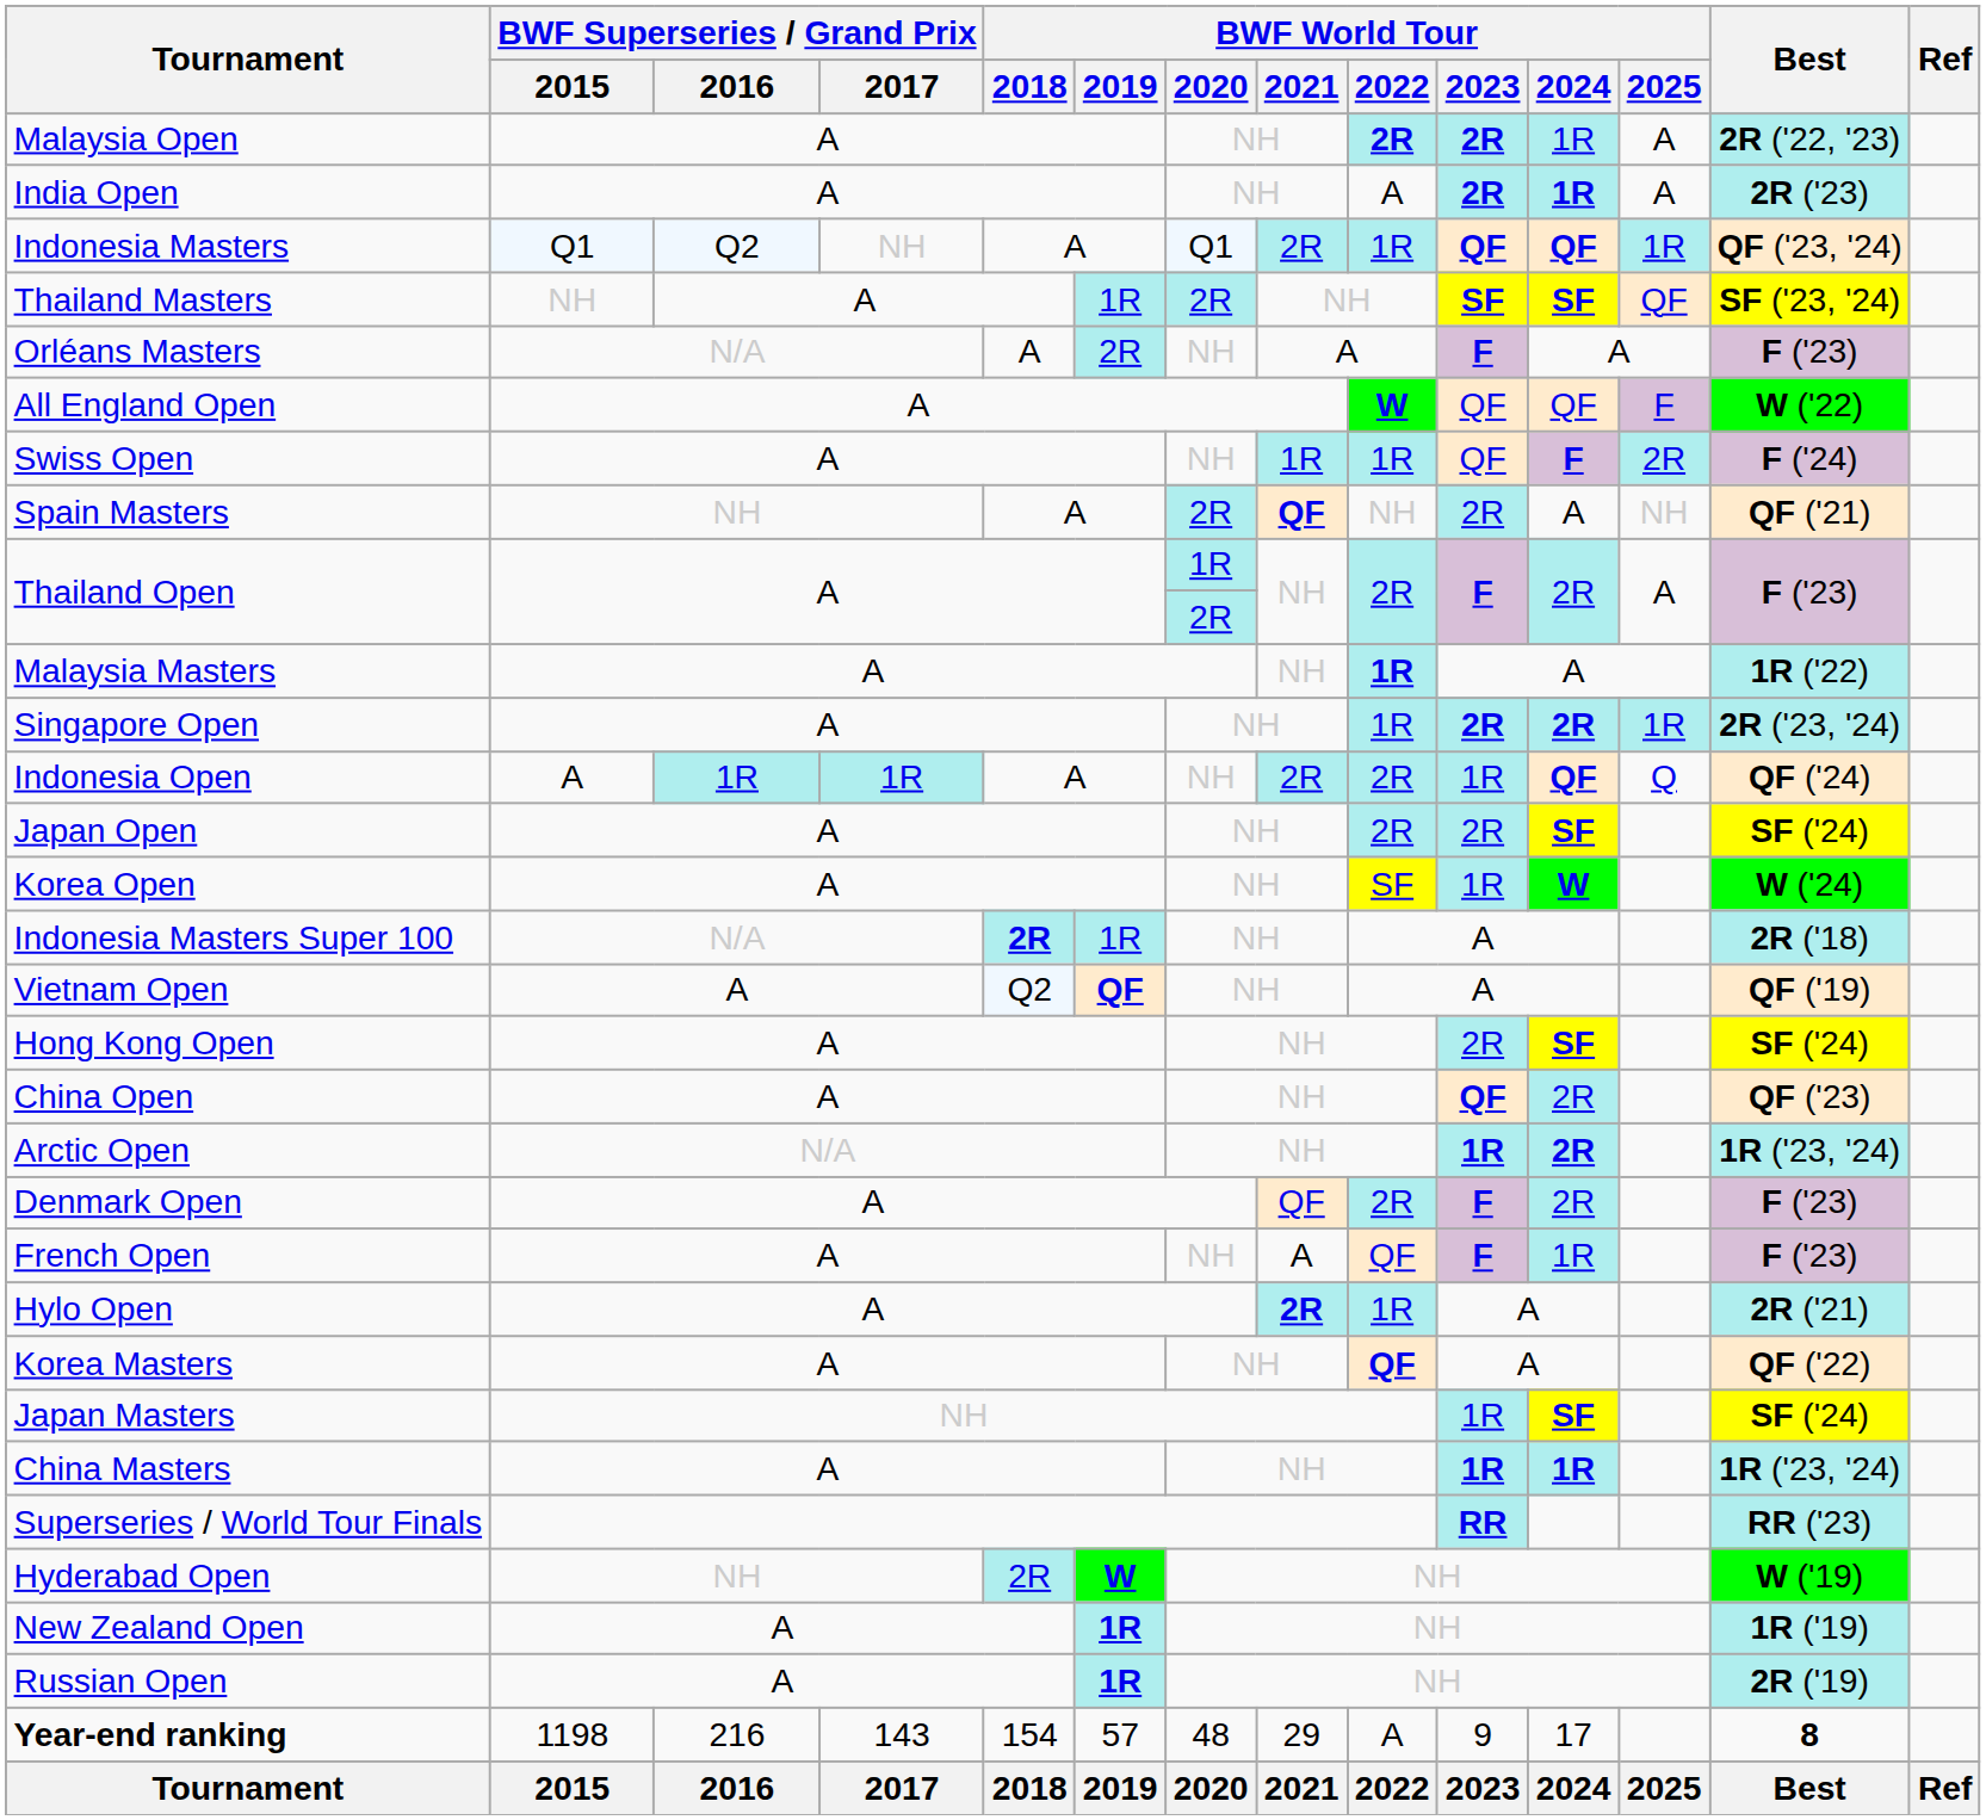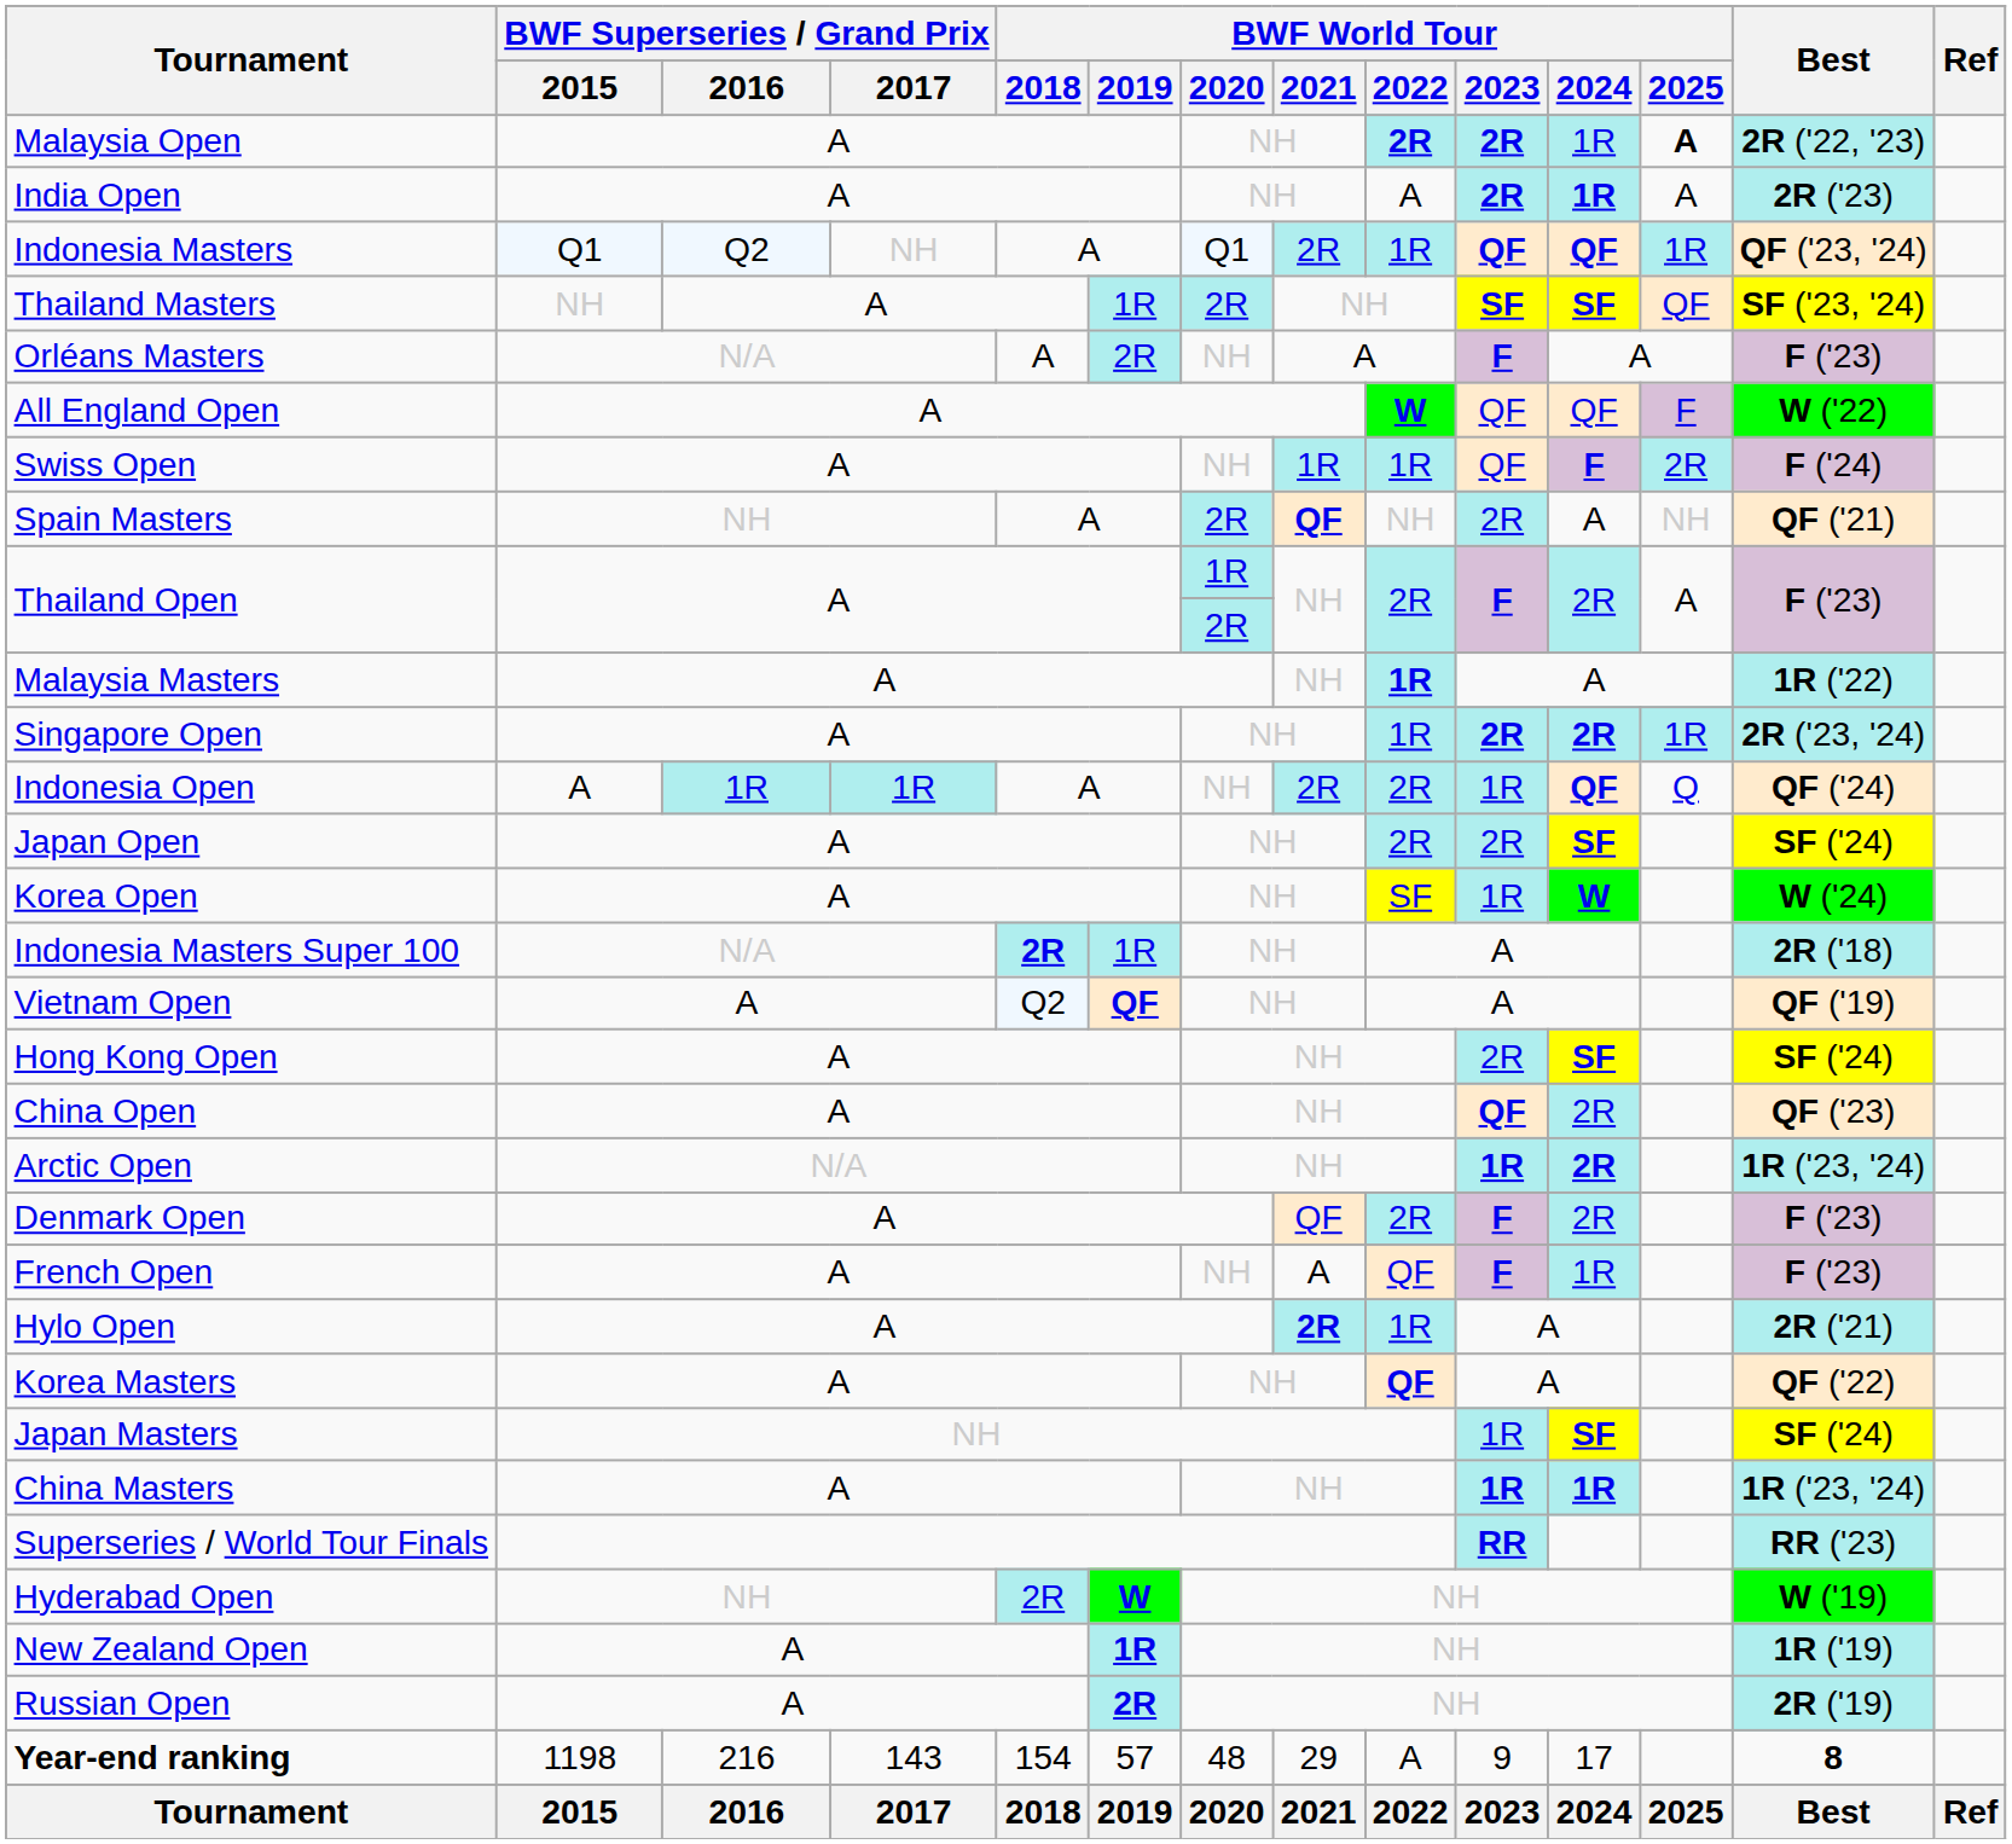 <table style='font-size: 90%; text-align:center;' class='wikitable'>
 <tr>
 <th rowspan="2">Tournament</th>
 <th colspan="3"><a href='#'>BWF Superseries</a> / <a href='#'>Grand Prix</a></th>
 <th colspan="8"><a href='#'>BWF World Tour</a></th>
 <th rowspan="2">Best</th>
 <th rowspan="2">Ref</th>
 </tr>
 <tr>
 <th>2015</th>
 <th>2016</th>
 <th>2017</th>
 <th><a href='#'>2018</a></th>
 <th><a href='#'>2019</a></th>
 <th><a href='#'>2020</a></th>
 <th><a href='#'>2021</a></th>
 <th><a href='#'>2022</a></th>
 <th><a href='#'>2023</a></th>
 <th><a href='#'>2024</a></th>
 <th><a href='#'>2025</a></th>
 </tr>
 <tr>
 <td align=left><a href='#'>Malaysia Open</a></td>
 <td colspan="5">A</td>
 <td colspan="2" style=color:#ccc>NH</td>
 <td bgcolor=AFEEEE><strong><a href='#'>2R</a></strong></td>
 <td bgcolor=AFEEEE><strong><a href='#'>2R</a></strong></td>
 <td bgcolor=AFEEEE><a href='#'>1R</a></td>
-<td>A</td>
+<td><strong>A</strong></td>
 <td bgcolor=AFEEEE><strong>2R</strong> ('22, '23)</td>
 <td></td>
 </tr>
 <tr>
 <td align=left><a href='#'>India Open</a></td>
 <td colspan="5">A</td>
 <td colspan="2" style=color:#ccc>NH</td>
 <td>A</td>
 <td bgcolor=AFEEEE><strong><a href='#'>2R</a></strong></td>
 <td bgcolor=AFEEEE><strong><a href='#'>1R</a></strong></td>
 <td>A</td>
 <td bgcolor=AFEEEE><strong>2R</strong> ('23)</td>
 <td></td>
 </tr>
 <tr>
 <td align=left><a href='#'>Indonesia Masters</a></td>
 <td 2015; bgcolor=F0F8FF>Q1</td>
 <td 2016; bgcolor=F0F8FF>Q2</td>
 <td style=color:#ccc>NH</td>
 <td colspan="2">A</td>
 <td 2020; bgcolor=F0F8FF>Q1</td>
 <td bgcolor=AFEEEE><a href='#'>2R</a></td>
 <td bgcolor=AFEEEE><a href='#'>1R</a></td>
 <td bgcolor=FFEBCD><strong><a href='#'>QF</a></strong></td>
 <td bgcolor=FFEBCD><strong><a href='#'>QF</a></strong></td>
 <td bgcolor=AFEEEE><a href='#'>1R</a></td>
 <td bgcolor=FFEBCD><strong>QF</strong> ('23, '24)</td>
 <td></td>
 </tr>
 <tr>
 <td align=left><a href='#'>Thailand Masters</a></td>
 <td style=color:#ccc>NH</td>
 <td colspan="3">A</td>
 <td bgcolor=AFEEEE><a href='#'>1R</a></td>
 <td bgcolor=AFEEEE><a href='#'>2R</a></td>
 <td colspan="2" style=color:#ccc>NH</td>
 <td bgcolor=FFFF00><strong><a href='#'>SF</a></strong></td>
 <td bgcolor=FFFF00><strong><a href='#'>SF</a></strong></td>
 <td bgcolor=FFEBCD><a href='#'>QF</a></td>
 <td bgcolor=FFFF00><strong>SF</strong> ('23, '24)</td>
 <td></td>
 </tr>
 <tr>
 <td align=left><a href='#'>Orléans Masters</a></td>
 <td colspan="3" style=color:#ccc>N/A</td>
 <td>A</td>
 <td bgcolor=AFEEEE><a href='#'>2R</a></td>
 <td style=color:#ccc>NH</td>
 <td colspan="2">A</td>
 <td bgcolor=D8BFD8><strong><a href='#'>F</a></strong></td>
 <td colspan="2">A</td>
 <td bgcolor=D8BFD8><strong>F</strong> ('23)</td>
 <td></td>
 </tr>
 <tr>
 <td align=left><a href='#'>All England Open</a></td>
 <td colspan="7">A</td>
 <td bgcolor=00FF00><strong><a href='#'>W</a></strong></td>
 <td bgcolor=FFEBCD><a href='#'>QF</a></td>
 <td bgcolor=FFEBCD><a href='#'>QF</a></td>
 <td bgcolor=D8BFD8><a href='#'>F</a></td>
 <td bgcolor=00FF00><strong>W</strong> ('22)</td>
 <td></td>
 </tr>
 <tr>
 <td align=left><a href='#'>Swiss Open</a></td>
 <td colspan="5">A</td>
 <td style=color:#ccc>NH</td>
 <td bgcolor=AFEEEE><a href='#'>1R</a></td>
 <td bgcolor=AFEEEE><a href='#'>1R</a></td>
 <td bgcolor=FFEBCD><a href='#'>QF</a></td>
 <td bgcolor=D8BFD8><strong><a href='#'>F</a></strong></td>
 <td bgcolor=AFEEEE><a href='#'>2R</a></td>
 <td bgcolor=D8BFD8><strong>F</strong> ('24)</td>
 <td></td>
 </tr>
 <tr>
 <td align=left><a href='#'>Spain Masters</a></td>
 <td colspan="3" style=color:#ccc>NH</td>
 <td colspan="2">A</td>
 <td bgcolor=AFEEEE><a href='#'>2R</a></td>
 <td bgcolor=FFEBCD><a href='#'><strong>QF</strong></a></td>
 <td 2022; style=color:#ccc>NH</td>
 <td bgcolor=AFEEEE><a href='#'>2R</a></td>
 <td>A</td>
 <td 2025; style=color:#ccc>NH</td>
 <td bgcolor=FFEBCD><strong>QF</strong> ('21)</td>
 <td></td>
 </tr>
 <tr>
 <td rowspan="2" align=left><a href='#'>Thailand Open</a></td>
 <td rowspan="2" colspan="5">A</td>
 <td bgcolor=AFEEEE><a href='#'>1R</a></td>
 <td rowspan="2" style=color:#ccc>NH</td>
 <td rowspan="2" bgcolor=AFEEEE><a href='#'>2R</a></td>
 <td rowspan="2" bgcolor=D8BFD8><strong><a href='#'>F</a></strong></td>
 <td rowspan="2" bgcolor=AFEEEE><a href='#'>2R</a></td>
 <td rowspan="2">A</td>
 <td rowspan="2" bgcolor=D8BFD8><strong>F</strong> ('23)</td>
 <td rowspan="2"></td>
 </tr>
 <tr>
 <td bgcolor=AFEEEE><a href='#'>2R</a></td>
 </tr>
 <tr>
 <td align=left><a href='#'>Malaysia Masters</a></td>
 <td colspan="6">A</td>
 <td style=color:#ccc>NH</td>
 <td bgcolor=AFEEEE><strong><a href='#'>1R</a></strong></td>
 <td colspan="3">A</td>
 <td bgcolor=AFEEEE><strong>1R</strong> ('22)</td>
 <td></td>
 </tr>
 <tr>
 <td align=left><a href='#'>Singapore Open</a></td>
 <td colspan="5">A</td>
 <td colspan="2" style=color:#ccc>NH</td>
 <td bgcolor=AFEEEE><a href='#'>1R</a></td>
 <td bgcolor=AFEEEE><strong><a href='#'>2R</a></strong></td>
 <td bgcolor=AFEEEE><strong><a href='#'>2R</a></strong></td>
 <td bgcolor=AFEEEE><a href='#'>1R</a></td>
 <td bgcolor=AFEEEE><strong>2R</strong> ('23, '24)</td>
 <td></td>
 </tr>
 <tr>
 <td align=left><a href='#'>Indonesia Open</a></td>
 <td>A</td>
 <td bgcolor=AFEEEE><a href='#'>1R</a></td>
 <td bgcolor=AFEEEE><a href='#'>1R</a></td>
 <td colspan="2">A</td>
 <td style=color:#ccc>NH</td>
 <td bgcolor=AFEEEE><a href='#'>2R</a></td>
 <td bgcolor=AFEEEE><a href='#'>2R</a></td>
 <td bgcolor=AFEEEE><a href='#'>1R</a></td>
 <td bgcolor=FFEBCD><strong><a href='#'>QF</a></strong></td>
 <td><a href='#'>Q</a></td>
 <td bgcolor=FFEBCD><strong>QF</strong> ('24)</td>
 <td></td>
 </tr>
 <tr>
 <td align=left><a href='#'>Japan Open</a></td>
 <td colspan="5">A</td>
 <td colspan="2" style=color:#ccc>NH</td>
 <td bgcolor=AFEEEE><a href='#'>2R</a></td>
 <td bgcolor=AFEEEE><a href='#'>2R</a></td>
 <td bgcolor=FFFF00><strong><a href='#'>SF</a></strong></td>
 <td></td>
 <td bgcolor=FFFF00><strong>SF</strong> ('24)</td>
 <td></td>
 </tr>
 <tr>
 <td align=left><a href='#'>Korea Open</a></td>
 <td colspan="5">A</td>
 <td colspan="2" style=color:#ccc>NH</td>
 <td bgcolor=FFFF00><a href='#'>SF</a></td>
 <td bgcolor=AFEEEE><a href='#'>1R</a></td>
 <td bgcolor=00FF00><strong><a href='#'>W</a></strong></td>
 <td></td>
 <td bgcolor=00FF00><strong>W</strong> ('24)</td>
 <td></td>
 </tr>
 <tr>
 <td align=left><a href='#'>Indonesia Masters Super 100</a></td>
 <td colspan="3" style=color:#ccc>N/A</td>
 <td bgcolor=AFEEEE><a href='#'><strong>2R</strong></a></td>
 <td bgcolor=AFEEEE><a href='#'>1R</a></td>
 <td colspan="2" style=color:#ccc>NH</td>
 <td colspan="3">A</td>
 <td></td>
 <td bgcolor=AFEEEE><strong>2R</strong> ('18)</td>
 <td></td>
 </tr>
 <tr>
 <td align=left><a href='#'>Vietnam Open</a></td>
 <td colspan="3">A</td>
 <td 2018; bgcolor=F0F8FF>Q2</td>
 <td bgcolor=FFEBCD><a href='#'><strong>QF</strong></a></td>
 <td colspan="2" style=color:#ccc>NH</td>
 <td colspan="3">A</td>
 <td></td>
 <td bgcolor=FFEBCD><strong>QF</strong> ('19)</td>
 <td></td>
 </tr>
 <tr>
 <td align=left><a href='#'>Hong Kong Open</a></td>
 <td colspan="5">A</td>
 <td colspan="3" style=color:#ccc>NH</td>
 <td bgcolor=AFEEEE><a href='#'>2R</a></td>
 <td bgcolor=FFFF00><strong><a href='#'>SF</a></strong></td>
 <td></td>
 <td bgcolor=FFFF00><strong>SF</strong> ('24)</td>
 <td></td>
 </tr>
 <tr>
 <td align=left><a href='#'>China Open</a></td>
 <td colspan="5">A</td>
 <td colspan="3" style=color:#ccc>NH</td>
 <td bgcolor=FFEBCD><strong><a href='#'>QF</a></strong></td>
 <td bgcolor=AFEEEE><a href='#'>2R</a></td>
 <td></td>
 <td bgcolor=FFEBCD><strong>QF</strong> ('23)</td>
 <td></td>
 </tr>
 <tr>
 <td align=left><a href='#'>Arctic Open</a></td>
 <td colspan="5" style=color:#ccc>N/A</td>
 <td colspan="3" style=color:#ccc>NH</td>
 <td bgcolor=AFEEEE><strong><a href='#'>1R</a></strong></td>
 <td bgcolor=AFEEEE><strong><a href='#'>2R</a></strong></td>
 <td></td>
 <td bgcolor=AFEEEE><strong>1R</strong> ('23, '24)</td>
 <td></td>
 </tr>
 <tr>
 <td align=left><a href='#'>Denmark Open</a></td>
 <td colspan="6">A</td>
 <td bgcolor=FFEBCD><a href='#'>QF</a></td>
 <td bgcolor=AFEEEE><a href='#'>2R</a></td>
 <td bgcolor=D8BFD8><strong><a href='#'>F</a></strong></td>
 <td bgcolor=AFEEEE><a href='#'>2R</a></td>
 <td></td>
 <td bgcolor=D8BFD8><strong>F</strong> ('23)</td>
 <td></td>
 </tr>
 <tr>
 <td align=left><a href='#'>French Open</a></td>
 <td colspan="5">A</td>
 <td style=color:#ccc>NH</td>
 <td>A</td>
 <td bgcolor=FFEBCD><a href='#'>QF</a></td>
 <td bgcolor=D8BFD8><strong><a href='#'>F</a></strong></td>
 <td bgcolor=AFEEEE><a href='#'>1R</a></td>
 <td></td>
 <td bgcolor=D8BFD8><strong>F</strong> ('23)</td>
 <td></td>
 </tr>
 <tr>
 <td align=left><a href='#'>Hylo Open</a></td>
 <td colspan="6">A</td>
 <td bgcolor=AFEEEE><strong><a href='#'>2R</a></strong></td>
 <td bgcolor=AFEEEE><a href='#'>1R</a></td>
 <td colspan="2">A</td>
 <td></td>
 <td bgcolor=AFEEEE><strong>2R</strong> ('21)</td>
 <td></td>
 </tr>
 <tr>
 <td align=left><a href='#'>Korea Masters</a></td>
 <td colspan="5">A</td>
 <td colspan="2" style=color:#ccc>NH</td>
 <td bgcolor=FFEBCD><strong><a href='#'>QF</a></strong></td>
 <td colspan="2">A</td>
 <td></td>
 <td bgcolor=FFEBCD><strong>QF</strong> ('22)</td>
 <td></td>
 </tr>
 <tr>
 <td align=left><a href='#'>Japan Masters</a></td>
 <td colspan="8" style=color:#ccc>NH</td>
 <td bgcolor=AFEEEE><a href='#'>1R</a></td>
 <td bgcolor=FFFF00><strong><a href='#'>SF</a></strong></td>
 <td></td>
 <td bgcolor=FFFF00><strong>SF</strong> ('24)</td>
 <td></td>
 </tr>
 <tr>
 <td align=left><a href='#'>China Masters</a></td>
 <td colspan="5">A</td>
 <td colspan="3" style=color:#ccc>NH</td>
 <td bgcolor=AFEEEE><strong><a href='#'>1R</a></strong></td>
 <td bgcolor=AFEEEE><strong><a href='#'>1R</a></strong></td>
 <td></td>
 <td bgcolor=AFEEEE><strong>1R</strong> ('23, '24)</td>
 <td></td>
 </tr>
 <tr>
 <td align=left><a href='#'>Superseries</a> / <a href='#'>World Tour Finals</a></td>
 <td colspan="8"></td>
 <td bgcolor=AFEEEE><strong><a href='#'>RR</a></strong></td>
 <td 2024;></td>
 <td></td>
 <td bgcolor=AFEEEE><strong>RR</strong> ('23)</td>
 <td></td>
 </tr>
 <tr>
 <td align=left><a href='#'>Hyderabad Open</a></td>
 <td colspan="3" style=color:#ccc>NH</td>
 <td bgcolor=AFEEEE><a href='#'>2R</a></td>
 <td bgcolor=00FF00><a href='#'><strong>W</strong></a></td>
 <td colspan="6" style=color:#ccc>NH</td>
 <td bgcolor=00FF00><strong>W</strong> ('19)</td>
 <td></td>
 </tr>
 <tr>
 <td align=left><a href='#'>New Zealand Open</a></td>
 <td colspan="4">A</td>
 <td bgcolor=AFEEEE><a href='#'><strong>1R</strong></a></td>
 <td colspan="6" style=color:#ccc>NH</td>
 <td bgcolor=AFEEEE><strong>1R</strong> ('19)</td>
 <td></td>
 </tr>
 <tr>
 <td align=left><a href='#'>Russian Open</a></td>
 <td colspan="4">A</td>
-<td bgcolor=AFEEEE><a href='#'><strong>1R</strong></a></td>
+<td bgcolor=AFEEEE><a href='#'><strong>2R</strong></a></td>
 <td colspan="6" style=color:#ccc>NH</td>
 <td bgcolor=AFEEEE><strong>2R</strong> ('19)</td>
 <td></td>
 </tr>
 <tr>
 <td align=left><strong>Year-end ranking</strong></td>
 <td 2015;>1198</td>
 <td 2016;>216</td>
 <td 2017;>143</td>
 <td 2018;>154</td>
 <td 2019;>57</td>
 <td 2020;>48</td>
 <td 2021;>29</td>
 <td>A</td>
 <td 2023;>9</td>
 <td 2024;>17</td>
 <td 2025;></td>
 <td Best;><strong>8</strong></td>
 </tr>
 <tr>
 <th>Tournament</th>
 <th>2015</th>
 <th>2016</th>
 <th>2017</th>
 <th>2018</th>
 <th>2019</th>
 <th>2020</th>
 <th>2021</th>
 <th>2022</th>
 <th>2023</th>
 <th>2024</th>
 <th>2025</th>
 <th>Best</th>
 <th>Ref</th>
 </tr>
 </table>
